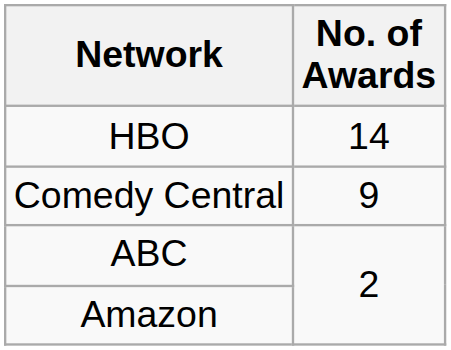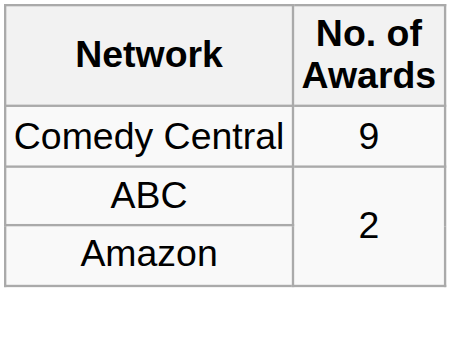 <table class="wikitable">
 <tr>
 <th>Network</th>
 <th>No. of<br>Awards</th>
-</tr>
-<tr style="text-align:center">
-<td>HBO</td>
-<td>14</td>
 </tr>
 <tr style="text-align:center">
 <td>Comedy Central</td>
 <td>9</td>
 </tr>
 <tr style="text-align:center">
 <td>ABC</td>
 <td rowspan="2">2</td>
 </tr>
 <tr style="text-align:center">
 <td>Amazon</td>
 </tr>
 </table>
